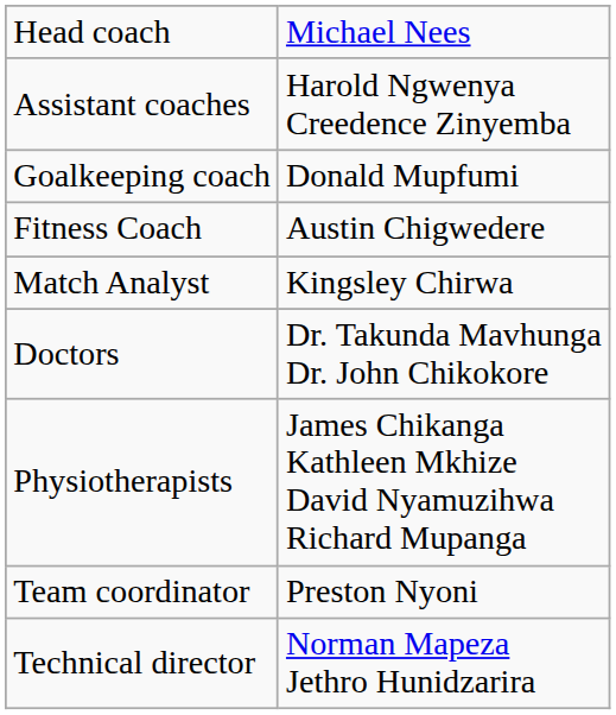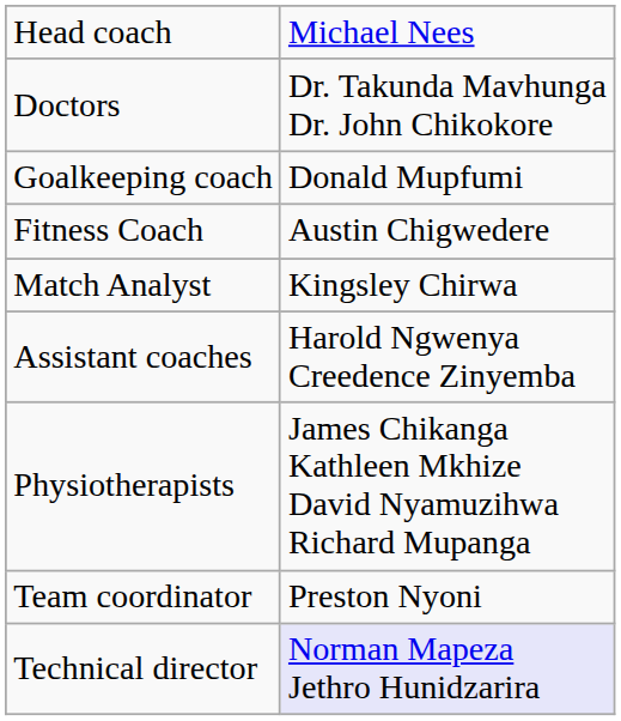 <table class="wikitable">
 <tr>
 <td>Head coach</td>
 <td> <a href='#'>Michael Nees</a></td>
 </tr>
 <tr>
-<td>Assistant coaches</td>
-<td> Harold Ngwenya<br> Creedence Zinyemba</td>
+<td>Doctors</td>
+<td> Dr. Takunda Mavhunga<br> Dr. John Chikokore</td>
 </tr>
 <tr>
 <td>Goalkeeping coach</td>
 <td> Donald Mupfumi</td>
 </tr>
 <tr>
 <td>Fitness Coach</td>
 <td> Austin Chigwedere</td>
 </tr>
 <tr>
 <td>Match Analyst</td>
 <td> Kingsley Chirwa</td>
 </tr>
 <tr>
-<td>Doctors</td>
-<td> Dr. Takunda Mavhunga<br> Dr. John Chikokore</td>
+<td>Assistant coaches</td>
+<td> Harold Ngwenya<br> Creedence Zinyemba</td>
 </tr>
 <tr>
 <td>Physiotherapists</td>
 <td> James Chikanga<br> Kathleen Mkhize<br> David Nyamuzihwa<br> Richard Mupanga</td>
 </tr>
 <tr>
 <td>Team coordinator</td>
 <td> Preston Nyoni</td>
 </tr>
 <tr>
 <td>Technical director</td>
-<td> <a href='#'>Norman Mapeza</a><br> Jethro Hunidzarira</td>
+<td style="background: lavender;"> <a href='#'>Norman Mapeza</a><br> Jethro Hunidzarira</td>
 </tr>
 </table>
